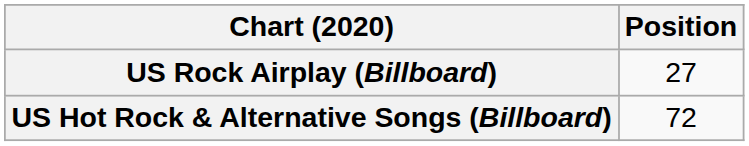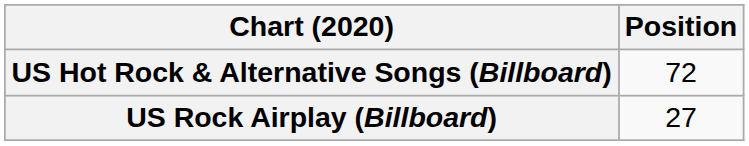 <table class="wikitable sortable plainrowheaders" style="text-align:center">
 <tr>
 <th scope="col">Chart (2020)</th>
 <th scope="col">Position</th>
 </tr>
 <tr>
+<th scope="row">US Hot Rock & Alternative Songs (<em>Billboard</em>)</th>
+<td>72</td>
+</tr>
+<tr>
 <th scope="row">US Rock Airplay (<em>Billboard</em>)</th>
 <td>27</td>
 </tr>
-<tr>
-<th scope="row">US Hot Rock & Alternative Songs (<em>Billboard</em>)</th>
-<td>72</td>
-</tr>
 </table>
